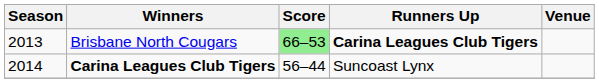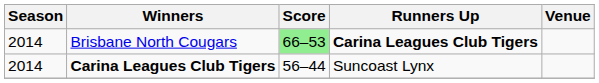 <table class="wikitable collapsible">
 <tr>
 <th>Season</th>
 <th>Winners</th>
 <th>Score</th>
 <th>Runners Up</th>
 <th>Venue</th>
 </tr>
 <tr>
-<td>2013</td>
+<td>2014</td>
 <td><a href='#'>Brisbane North Cougars</a></td>
 <td style="background: lightgreen;">66–53</td>
 <td><strong>Carina Leagues Club Tigers</strong></td>
 <td></td>
 </tr>
 <tr>
 <td>2014</td>
 <td><strong>Carina Leagues Club Tigers</strong></td>
 <td>56–44</td>
 <td>Suncoast Lynx</td>
 <td></td>
 </tr>
 <tr>
 </tr>
 </table>
